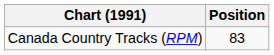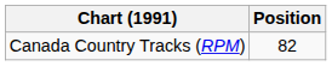 <table class="wikitable sortable">
 <tr>
 <th scope="col">Chart (1991)</th>
 <th scope="col">Position</th>
 </tr>
 <tr>
 <td>Canada Country Tracks (<em><a href='#'>RPM</a></em>)</td>
-<td align="center">83</td>
+<td align="center">82</td>
 </tr>
 </table>
